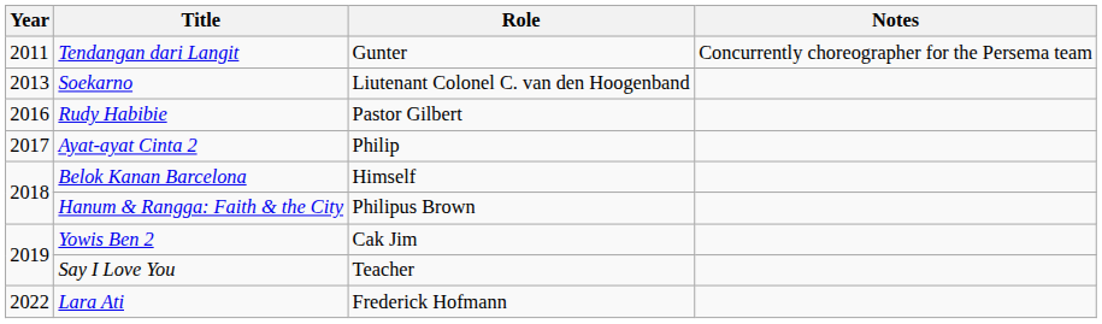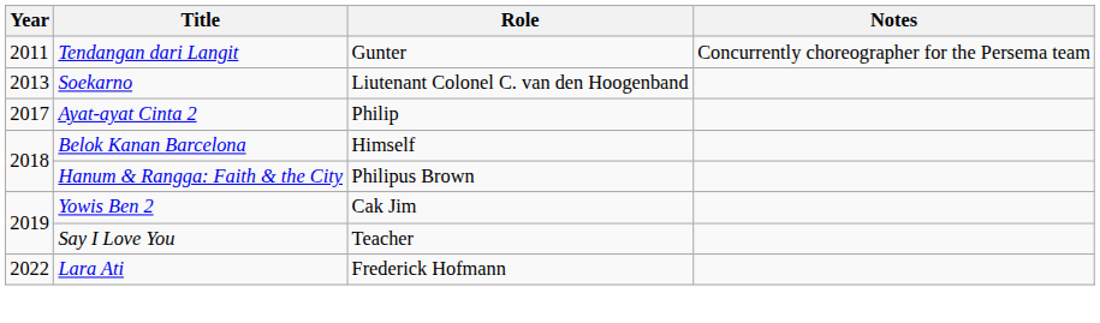 <table class="wikitable">
 <tr>
 <th>Year</th>
 <th>Title</th>
 <th>Role</th>
 <th>Notes</th>
 </tr>
 <tr>
 <td>2011</td>
 <td><em><a href='#'>Tendangan dari Langit</a></em></td>
 <td>Gunter</td>
 <td>Concurrently choreographer for the Persema team</td>
 </tr>
 <tr>
 <td>2013</td>
 <td><em><a href='#'>Soekarno</a></em></td>
 <td>Liutenant Colonel C. van den Hoogenband</td>
-<td></td>
-</tr>
-<tr>
-<td>2016</td>
-<td><em><a href='#'>Rudy Habibie</a></em></td>
-<td>Pastor Gilbert</td>
 <td></td>
 </tr>
 <tr>
 <td>2017</td>
 <td><em><a href='#'>Ayat-ayat Cinta 2</a></em></td>
 <td>Philip</td>
 <td></td>
 </tr>
 <tr>
 <td rowspan="2">2018</td>
 <td><em><a href='#'>Belok Kanan Barcelona</a></em></td>
 <td>Himself</td>
 <td></td>
 </tr>
 <tr>
 <td><em><a href='#'>Hanum & Rangga: Faith & the City</a></em></td>
 <td>Philipus Brown</td>
 <td></td>
 </tr>
 <tr>
 <td rowspan="2">2019</td>
 <td><em><a href='#'>Yowis Ben 2</a></em></td>
 <td>Cak Jim</td>
 <td></td>
 </tr>
 <tr>
 <td><em>Say I Love You</em></td>
 <td>Teacher</td>
 <td></td>
 </tr>
 <tr>
 <td>2022</td>
 <td><em><a href='#'>Lara Ati</a></em></td>
 <td>Frederick Hofmann</td>
 <td></td>
 </tr>
 </table>
